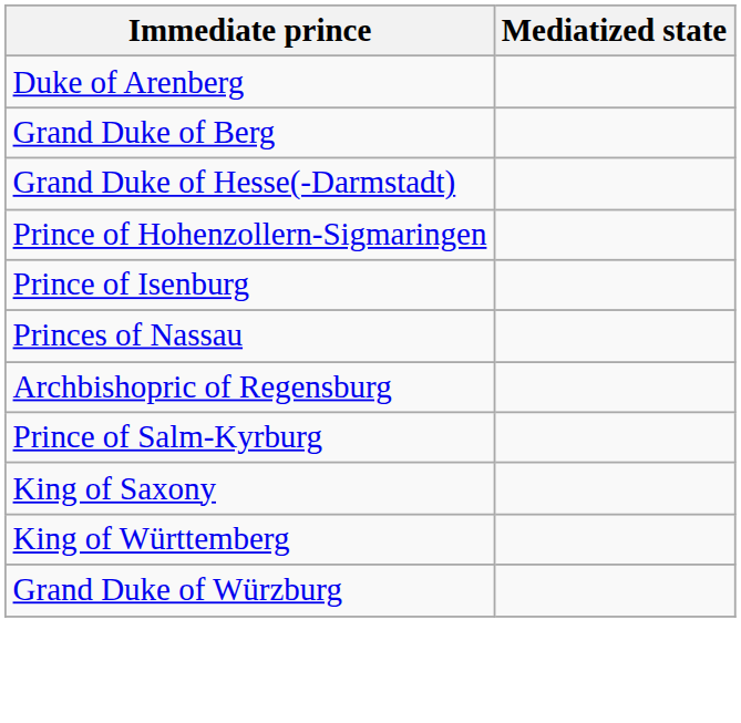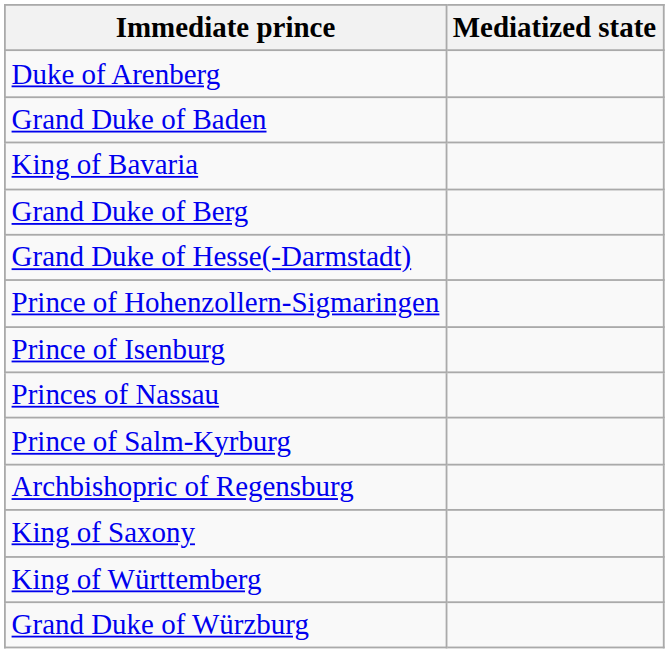 <table class="wikitable">
 <tr>
 <th>Immediate prince</th>
 <th>Mediatized state</th>
 </tr>
 <tr>
 <td><a href='#'>Duke of Arenberg</a></td>
+<td></td>
+</tr>
+<tr>
+<td><a href='#'>Grand Duke of Baden</a></td>
+<td></td>
+</tr>
+<tr>
+<td><a href='#'>King of Bavaria</a></td>
 <td></td>
 </tr>
 <tr>
 <td><a href='#'>Grand Duke of Berg</a></td>
 <td></td>
 </tr>
 <tr>
 <td><a href='#'>Grand Duke of Hesse(-Darmstadt)</a></td>
 <td></td>
 </tr>
 <tr>
 <td><a href='#'>Prince of Hohenzollern-Sigmaringen</a></td>
 <td></td>
 </tr>
 <tr>
 <td><a href='#'>Prince of Isenburg</a></td>
 <td></td>
 </tr>
 <tr>
 <td><a href='#'>Princes of Nassau</a></td>
 <td></td>
 </tr>
 <tr>
-<td><a href='#'>Archbishopric of Regensburg</a></td>
+<td><a href='#'>Prince of Salm-Kyrburg</a></td>
 <td></td>
 </tr>
 <tr>
-<td><a href='#'>Prince of Salm-Kyrburg</a></td>
+<td><a href='#'>Archbishopric of Regensburg</a></td>
 <td></td>
 </tr>
 <tr>
 <td><a href='#'>King of Saxony</a></td>
 <td></td>
 </tr>
 <tr>
 <td><a href='#'>King of Württemberg</a></td>
 <td></td>
 </tr>
 <tr>
 <td><a href='#'>Grand Duke of Würzburg</a></td>
 <td></td>
 </tr>
 </table>
